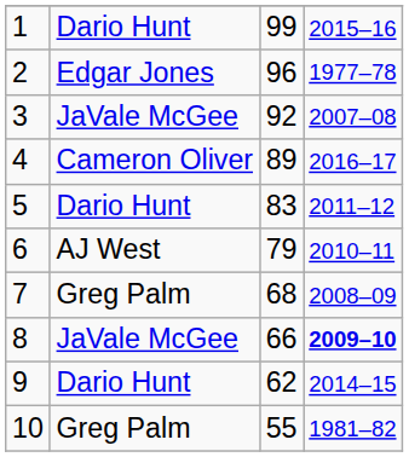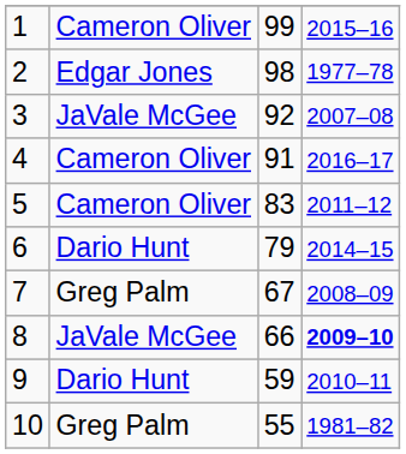 <table class="wikitable">
 <tr>
 </tr>
 <tr>
 <td>1</td>
-<td><a href='#'>Dario Hunt</a></td>
+<td><a href='#'>Cameron Oliver</a></td>
 <td>99</td>
 <td style="font-size:80%;"><a href='#'>2015–16</a></td>
 </tr>
 <tr>
 <td>2</td>
 <td><a href='#'>Edgar Jones</a></td>
-<td>96</td>
+<td>98</td>
 <td style="font-size:80%;"><a href='#'>1977–78</a></td>
 </tr>
 <tr>
 <td>3</td>
 <td><a href='#'>JaVale McGee</a></td>
 <td>92</td>
 <td style="font-size:80%;"><a href='#'>2007–08</a></td>
 </tr>
 <tr>
 <td>4</td>
 <td><a href='#'>Cameron Oliver</a></td>
-<td>89</td>
+<td>91</td>
 <td style="font-size:80%;"><a href='#'>2016–17</a></td>
 </tr>
 <tr>
 <td>5</td>
-<td><a href='#'>Dario Hunt</a></td>
+<td><a href='#'>Cameron Oliver</a></td>
 <td>83</td>
 <td style="font-size:80%;"><a href='#'>2011–12</a></td>
 </tr>
 <tr>
 <td>6</td>
-<td>AJ West</td>
+<td><a href='#'>Dario Hunt</a></td>
 <td>79</td>
-<td style="font-size:80%;"><a href='#'>2010–11</a></td>
+<td style="font-size:80%;"><a href='#'>2014–15</a></td>
 </tr>
 <tr>
 <td>7</td>
 <td>Greg Palm</td>
-<td>68</td>
+<td>67</td>
 <td style="font-size:80%;"><a href='#'>2008–09</a></td>
 </tr>
 <tr>
 <td>8</td>
 <td><a href='#'>JaVale McGee</a></td>
 <td>66</td>
 <td style="font-size:80%;"><strong><a href='#'>2009–10</a></strong></td>
 </tr>
 <tr>
 <td>9</td>
 <td><a href='#'>Dario Hunt</a></td>
-<td>62</td>
-<td style="font-size:80%;"><a href='#'>2014–15</a></td>
+<td>59</td>
+<td style="font-size:80%;"><a href='#'>2010–11</a></td>
 </tr>
 <tr>
 <td>10</td>
 <td>Greg Palm</td>
 <td>55</td>
 <td style="font-size:80%;"><a href='#'>1981–82</a></td>
 </tr>
 </table>
